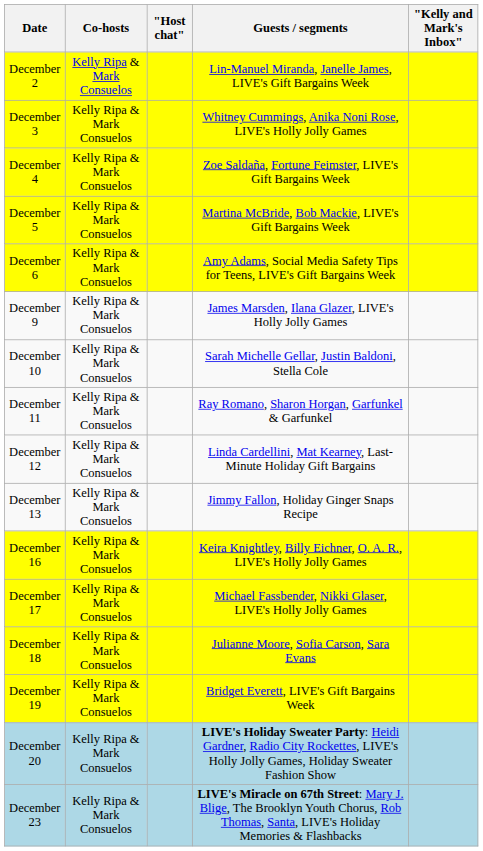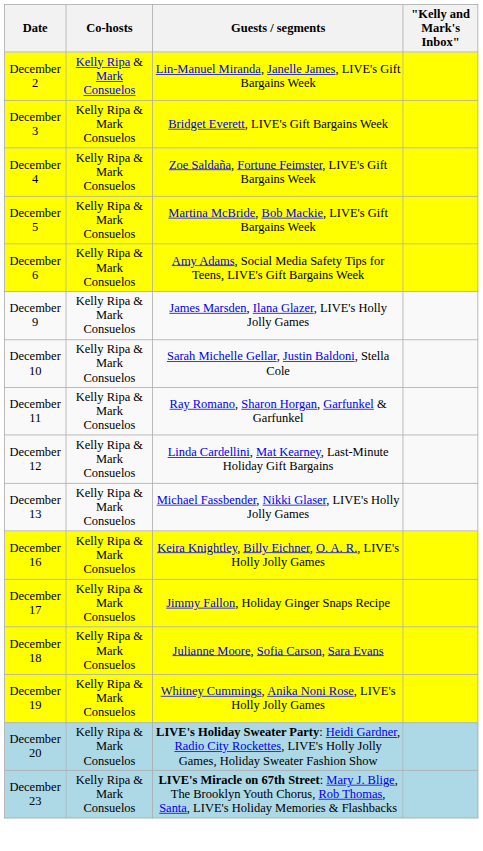 <table class="wikitable sortable" style="text-align:center;">
 <tr>
 <th>Date</th>
 <th>Co-hosts</th>
-<th>"Host chat"</th>
 <th>Guests / segments</th>
 <th>"Kelly and Mark's Inbox"</th>
 </tr>
 <tr style="background:yellow;">
 <td>December 2</td>
 <td><a href='#'>Kelly Ripa</a> & <a href='#'>Mark Consuelos</a></td>
-<td></td>
 <td><a href='#'>Lin-Manuel Miranda</a>, <a href='#'>Janelle James</a>, LIVE's Gift Bargains Week</td>
 <td></td>
 </tr>
 <tr style="background:yellow;">
 <td>December 3</td>
 <td>Kelly Ripa & Mark Consuelos</td>
-<td></td>
-<td><a href='#'>Whitney Cummings</a>, <a href='#'>Anika Noni Rose</a>, LIVE's Holly Jolly Games</td>
+<td><a href='#'>Bridget Everett</a>, LIVE's Gift Bargains Week</td>
 <td></td>
 </tr>
 <tr style="background:yellow;">
 <td>December 4</td>
 <td>Kelly Ripa & Mark Consuelos</td>
-<td></td>
 <td><a href='#'>Zoe Saldaña</a>, <a href='#'>Fortune Feimster</a>, LIVE's Gift Bargains Week</td>
 <td></td>
 </tr>
 <tr style="background:yellow;">
 <td>December 5</td>
 <td>Kelly Ripa & Mark Consuelos</td>
-<td></td>
 <td><a href='#'>Martina McBride</a>, <a href='#'>Bob Mackie</a>, LIVE's Gift Bargains Week</td>
 <td></td>
 </tr>
 <tr style="background:yellow;">
 <td>December 6</td>
 <td>Kelly Ripa & Mark Consuelos</td>
-<td></td>
 <td><a href='#'>Amy Adams</a>, Social Media Safety Tips for Teens, LIVE's Gift Bargains Week</td>
 <td></td>
 </tr>
 <tr>
 <td>December 9</td>
 <td>Kelly Ripa & Mark Consuelos</td>
-<td></td>
 <td><a href='#'>James Marsden</a>, <a href='#'>Ilana Glazer</a>, LIVE's Holly Jolly Games</td>
 <td></td>
 </tr>
 <tr>
 <td>December 10</td>
 <td>Kelly Ripa & Mark Consuelos</td>
-<td></td>
 <td><a href='#'>Sarah Michelle Gellar</a>, <a href='#'>Justin Baldoni</a>, Stella Cole</td>
 <td></td>
 </tr>
 <tr>
 <td>December 11</td>
 <td>Kelly Ripa & Mark Consuelos</td>
-<td></td>
 <td><a href='#'>Ray Romano</a>, <a href='#'>Sharon Horgan</a>, <a href='#'>Garfunkel</a> & Garfunkel</td>
 <td></td>
 </tr>
 <tr>
 <td>December 12</td>
 <td>Kelly Ripa & Mark Consuelos</td>
-<td></td>
 <td><a href='#'>Linda Cardellini</a>, <a href='#'>Mat Kearney</a>, Last-Minute Holiday Gift Bargains</td>
 <td></td>
 </tr>
 <tr>
 <td>December 13</td>
 <td>Kelly Ripa & Mark Consuelos</td>
-<td></td>
-<td><a href='#'>Jimmy Fallon</a>, Holiday Ginger Snaps Recipe</td>
+<td><a href='#'>Michael Fassbender</a>, <a href='#'>Nikki Glaser</a>, LIVE's Holly Jolly Games</td>
 <td></td>
 </tr>
 <tr style="background:yellow;">
 <td>December 16</td>
 <td>Kelly Ripa & Mark Consuelos</td>
-<td></td>
 <td><a href='#'>Keira Knightley</a>, <a href='#'>Billy Eichner</a>, <a href='#'>O. A. R.</a>, LIVE's Holly Jolly Games</td>
 <td></td>
 </tr>
 <tr style="background:yellow;">
 <td>December 17</td>
 <td>Kelly Ripa & Mark Consuelos</td>
-<td></td>
-<td><a href='#'>Michael Fassbender</a>, <a href='#'>Nikki Glaser</a>, LIVE's Holly Jolly Games</td>
+<td><a href='#'>Jimmy Fallon</a>, Holiday Ginger Snaps Recipe</td>
 <td></td>
 </tr>
 <tr style="background:yellow;">
 <td>December 18</td>
 <td>Kelly Ripa & Mark Consuelos</td>
-<td></td>
 <td><a href='#'>Julianne Moore</a>, <a href='#'>Sofia Carson</a>, <a href='#'>Sara Evans</a></td>
 <td></td>
 </tr>
 <tr style="background:yellow;">
 <td>December 19</td>
 <td>Kelly Ripa & Mark Consuelos</td>
-<td></td>
-<td><a href='#'>Bridget Everett</a>, LIVE's Gift Bargains Week</td>
+<td><a href='#'>Whitney Cummings</a>, <a href='#'>Anika Noni Rose</a>, LIVE's Holly Jolly Games</td>
 <td></td>
 </tr>
 <tr style="background:lightblue;">
 <td>December 20</td>
 <td>Kelly Ripa & Mark Consuelos</td>
-<td></td>
 <td><strong>LIVE's Holiday Sweater Party</strong>: <a href='#'>Heidi Gardner</a>, <a href='#'>Radio City Rockettes</a>, LIVE's Holly Jolly Games, Holiday Sweater Fashion Show</td>
 <td></td>
 </tr>
 <tr style="background:lightblue;">
 <td>December 23</td>
 <td>Kelly Ripa & Mark Consuelos</td>
-<td></td>
 <td><strong>LIVE's Miracle on 67th Street</strong>: <a href='#'>Mary J. Blige</a>, The Brooklyn Youth Chorus, <a href='#'>Rob Thomas</a>, <a href='#'>Santa</a>, LIVE's Holiday Memories & Flashbacks</td>
 <td></td>
 </tr>
 </table>
